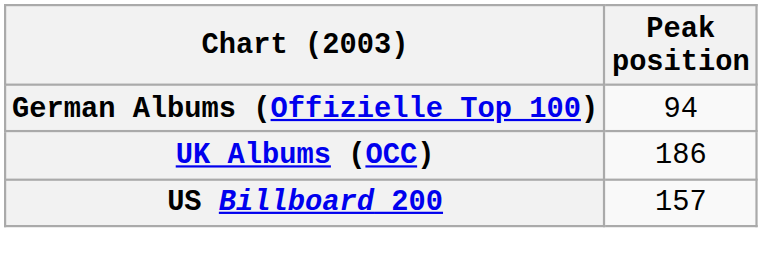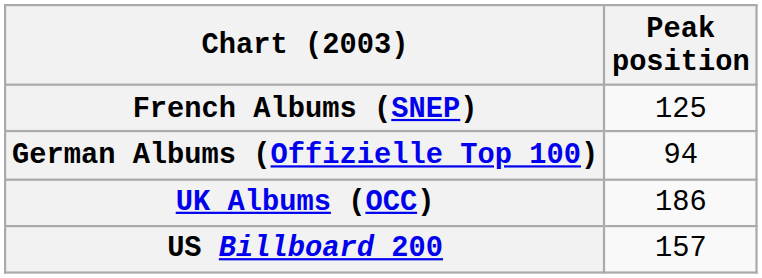 <table class="wikitable sortable plainrowheaders">
 <tr>
 <th scope="col">Chart (2003)</th>
 <th scope="col">Peak<br>position</th>
+</tr>
+<tr>
+<th scope="row">French Albums (<a href='#'>SNEP</a>)</th>
+<td align="center">125</td>
 </tr>
 <tr>
 <th scope="row">German Albums (<a href='#'>Offizielle Top 100</a>)</th>
 <td align="center">94</td>
 </tr>
 <tr>
 <th scope="row"><a href='#'>UK Albums</a> (<a href='#'>OCC</a>)</th>
 <td align="center">186</td>
 </tr>
 <tr>
 <th scope="row">US <a href='#'><em>Billboard</em> 200</a></th>
 <td align="center">157</td>
 </tr>
 </table>
